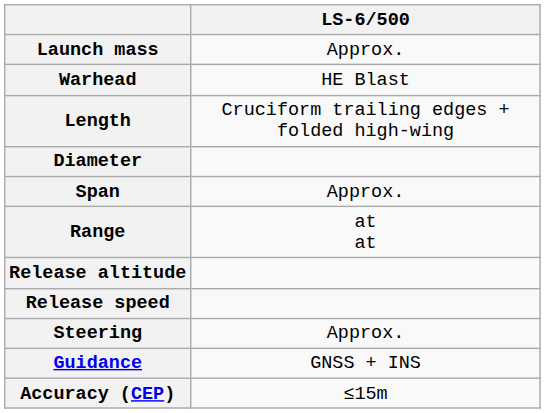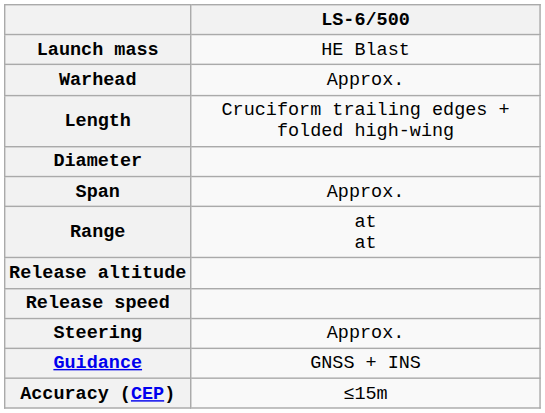 <table class="wikitable" style=text-align:center;>
 <tr>
 <th></th>
 <th style=width:240px;>LS-6/500</th>
 </tr>
 <tr>
 <th>Launch mass</th>
-<td>Approx. </td>
+<td> HE Blast</td>
 </tr>
 <tr>
 <th>Warhead</th>
-<td> HE Blast</td>
+<td>Approx. </td>
 </tr>
 <tr>
 <th>Length</th>
 <td>Cruciform trailing edges + folded high-wing</td>
 </tr>
 <tr>
 <th>Diameter</th>
 <td></td>
 </tr>
 <tr>
 <th>Span</th>
 <td>Approx. </td>
 </tr>
 <tr>
 <th>Range</th>
 <td> at <br> at </td>
 </tr>
 <tr>
 <th>Release altitude</th>
 <td></td>
 </tr>
 <tr>
 <th>Release speed</th>
 <td></td>
 </tr>
 <tr>
 <th>Steering</th>
 <td>Approx. </td>
 </tr>
 <tr>
 <th><a href='#'>Guidance</a></th>
 <td>GNSS + INS</td>
 </tr>
 <tr>
 <th>Accuracy (<a href='#'>CEP</a>)</th>
 <td>≤15m</td>
 </tr>
 </table>
